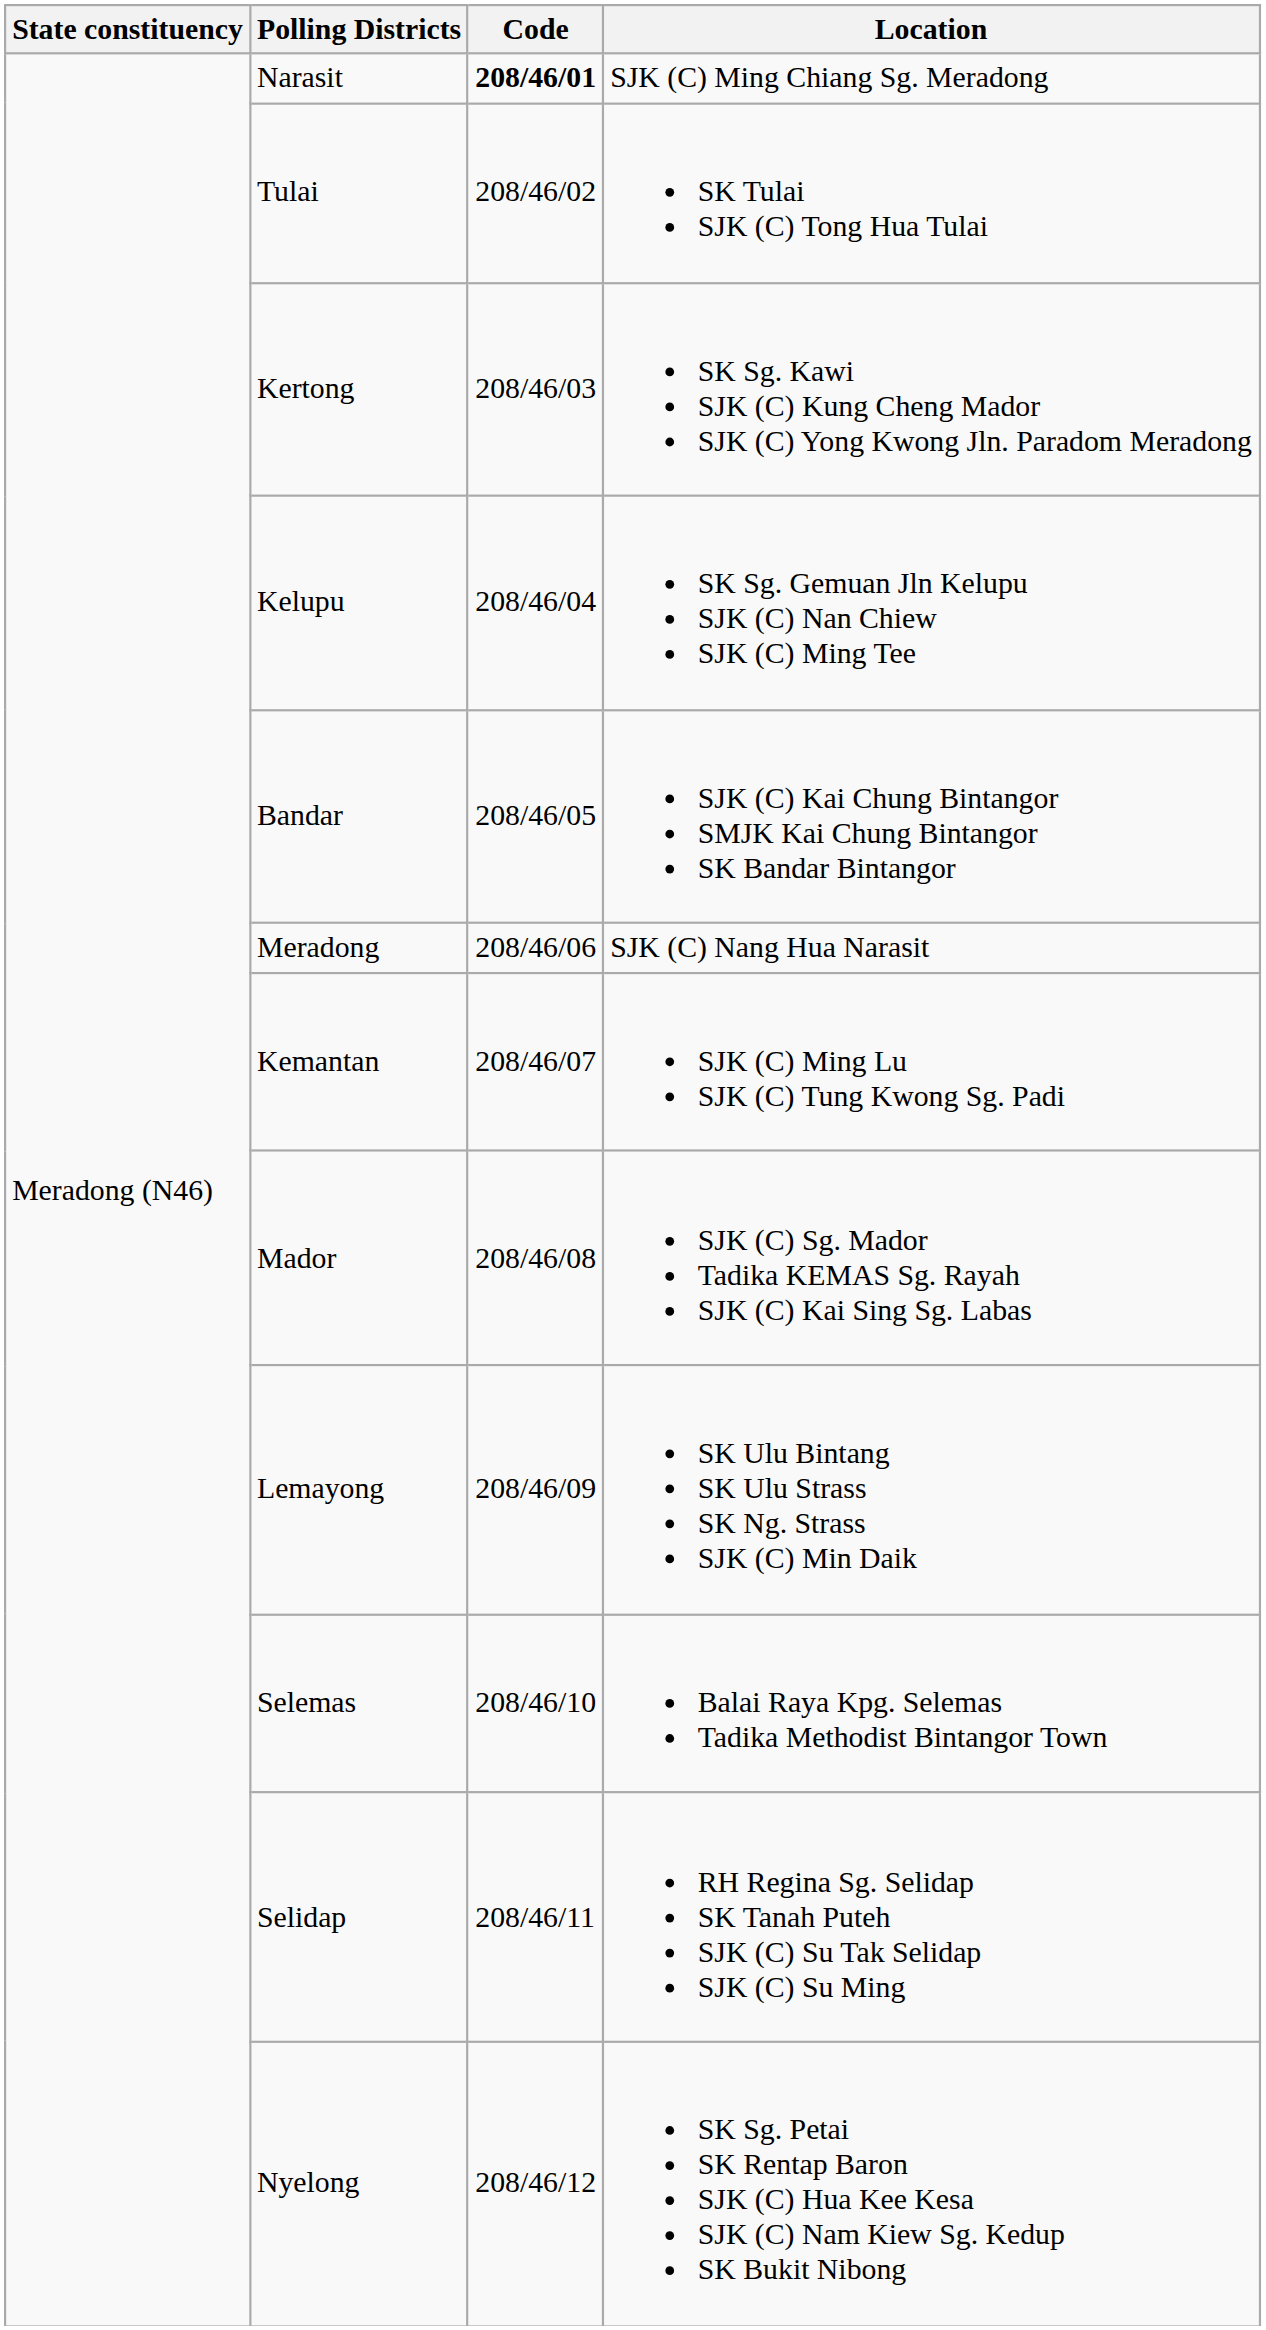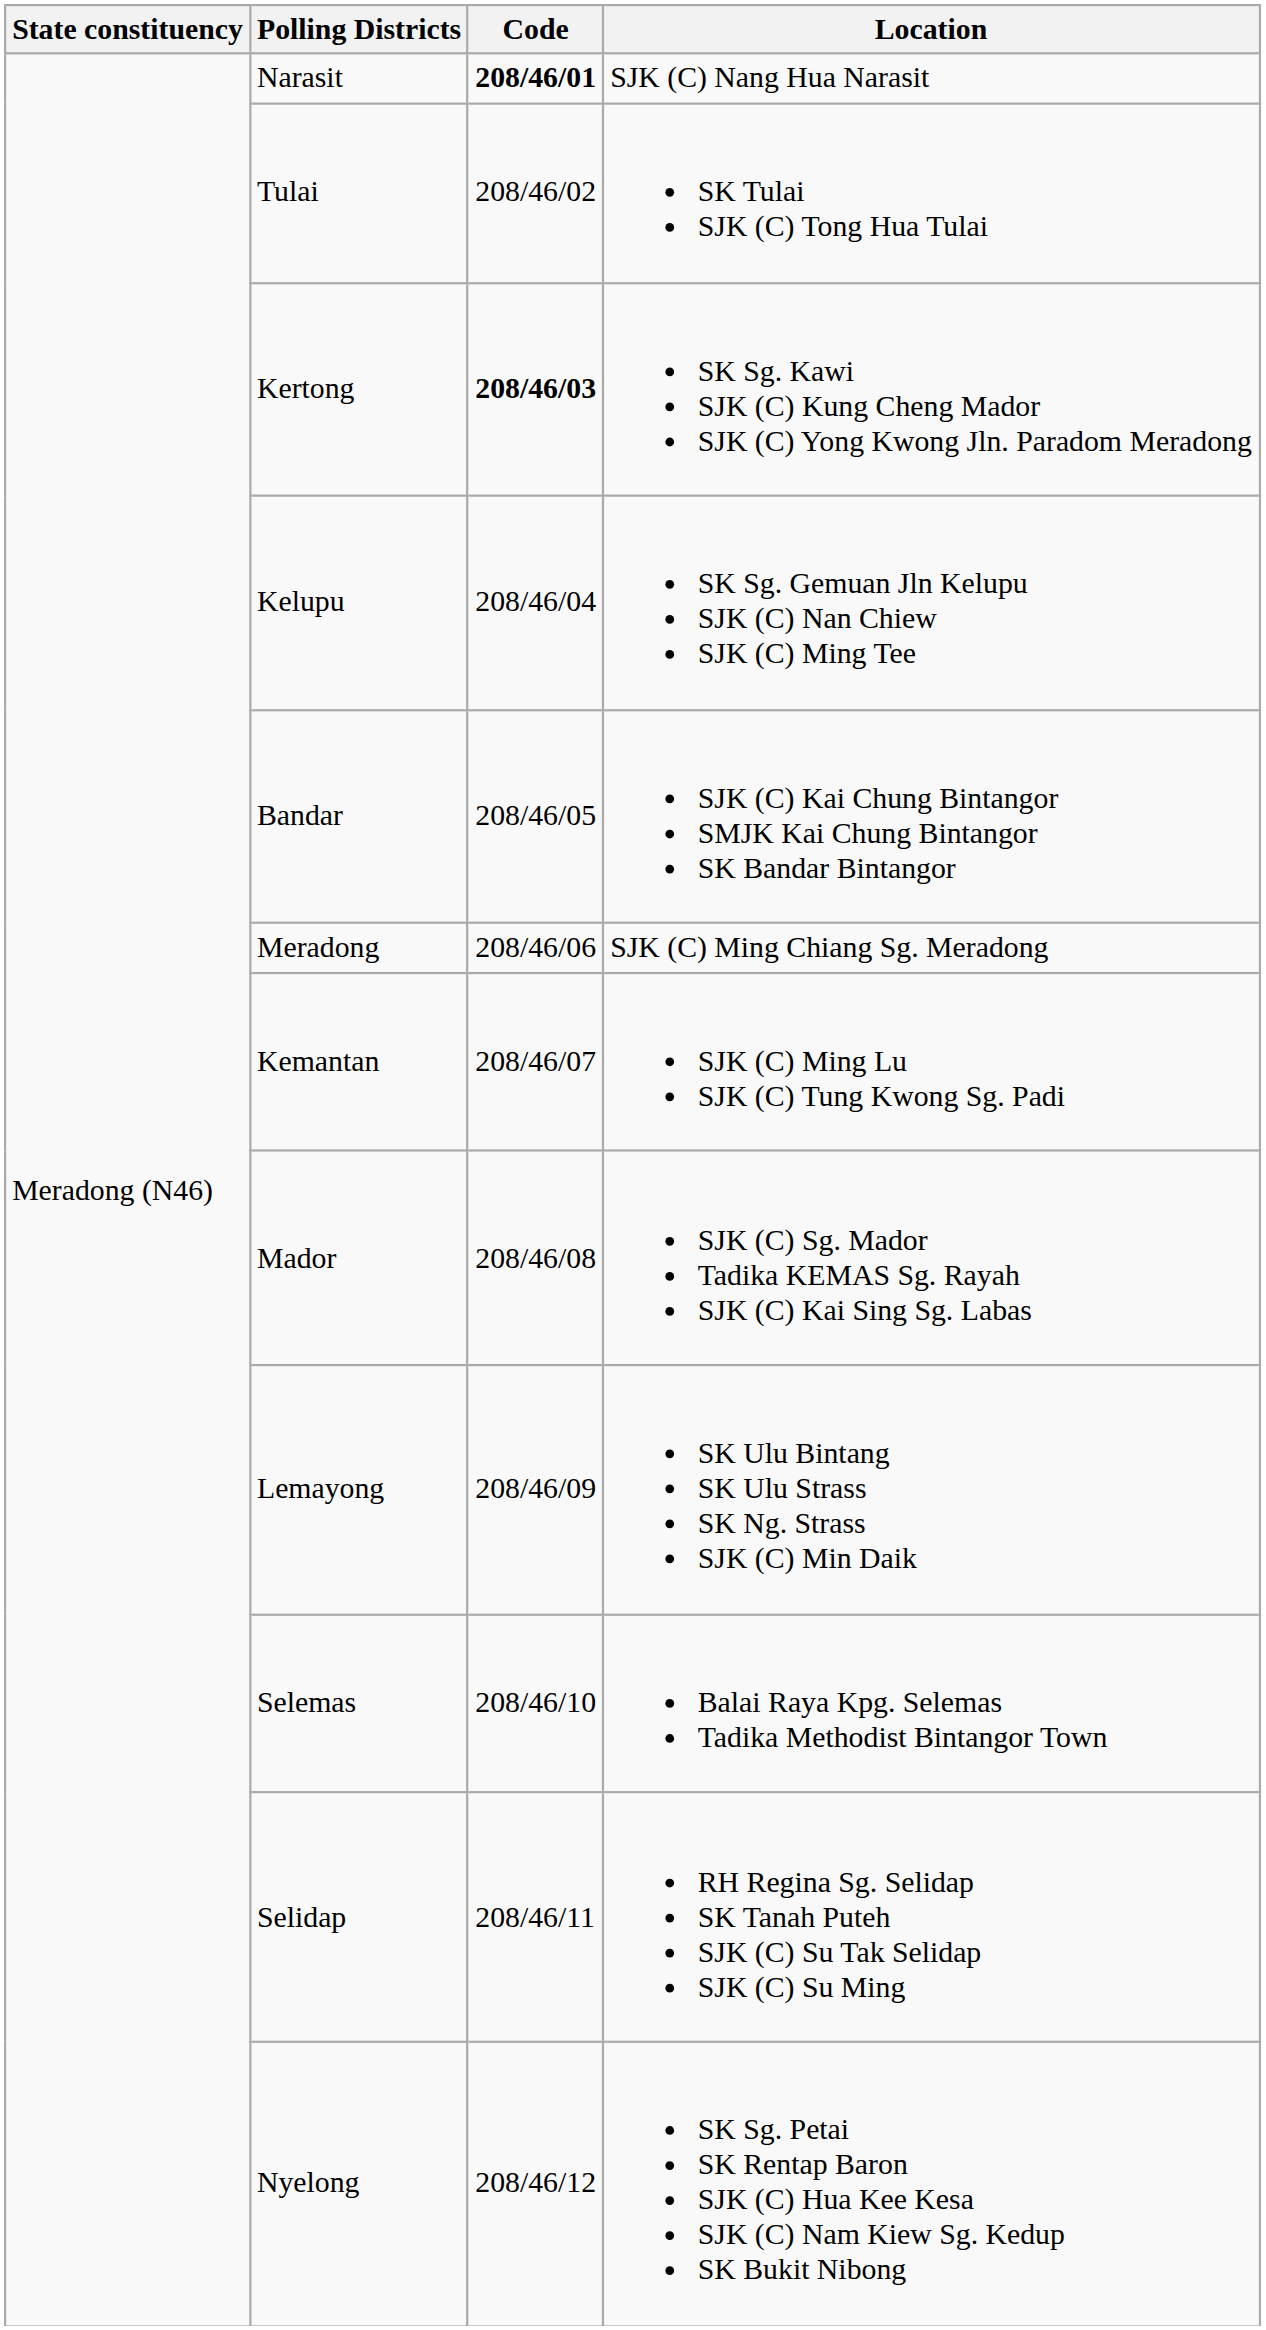 <table class="wikitable sortable mw-collapsible" style="white-space:nowrap;font-size:85%">
 <tr>
 <th>State constituency</th>
 <th>Polling Districts</th>
 <th>Code</th>
 <th>Location</th>
 </tr>
 <tr>
 <td rowspan="12">Meradong (N46)</td>
 <td>Narasit</td>
 <td><strong>208/46/01</strong></td>
-<td>SJK (C) Ming Chiang Sg. Meradong</td>
+<td>SJK (C) Nang Hua Narasit</td>
 </tr>
 <tr>
 <td>Tulai</td>
 <td>208/46/02</td>
 <td><br><ul><li>SK Tulai</li><li>SJK (C) Tong Hua Tulai</li></ul></td>
 </tr>
 <tr>
 <td>Kertong</td>
-<td>208/46/03</td>
+<td><strong>208/46/03</strong></td>
 <td><br><ul><li>SK Sg. Kawi</li><li>SJK (C) Kung Cheng Mador</li><li>SJK (C) Yong Kwong Jln. Paradom Meradong</li></ul></td>
 </tr>
 <tr>
 <td>Kelupu</td>
 <td>208/46/04</td>
 <td><br><ul><li>SK Sg. Gemuan Jln Kelupu</li><li>SJK (C) Nan Chiew</li><li>SJK (C) Ming Tee</li></ul></td>
 </tr>
 <tr>
 <td>Bandar</td>
 <td>208/46/05</td>
 <td><br><ul><li>SJK (C) Kai Chung Bintangor</li><li>SMJK Kai Chung Bintangor</li><li>SK Bandar Bintangor</li></ul></td>
 </tr>
 <tr>
 <td>Meradong</td>
 <td>208/46/06</td>
-<td>SJK (C) Nang Hua Narasit</td>
+<td>SJK (C) Ming Chiang Sg. Meradong</td>
 </tr>
 <tr>
 <td>Kemantan</td>
 <td>208/46/07</td>
 <td><br><ul><li>SJK (C) Ming Lu</li><li>SJK (C) Tung Kwong Sg. Padi</li></ul></td>
 </tr>
 <tr>
 <td>Mador</td>
 <td>208/46/08</td>
 <td><br><ul><li>SJK (C) Sg. Mador</li><li>Tadika KEMAS Sg. Rayah</li><li>SJK (C) Kai Sing Sg. Labas</li></ul></td>
 </tr>
 <tr>
 <td>Lemayong</td>
 <td>208/46/09</td>
 <td><br><ul><li>SK Ulu Bintang</li><li>SK Ulu Strass</li><li>SK Ng. Strass</li><li>SJK (C) Min Daik</li></ul></td>
 </tr>
 <tr>
 <td>Selemas</td>
 <td>208/46/10</td>
 <td><br><ul><li>Balai Raya Kpg. Selemas</li><li>Tadika Methodist Bintangor Town</li></ul></td>
 </tr>
 <tr>
 <td>Selidap</td>
 <td>208/46/11</td>
 <td><br><ul><li>RH Regina Sg. Selidap</li><li>SK Tanah Puteh</li><li>SJK (C) Su Tak Selidap</li><li>SJK (C) Su Ming</li></ul></td>
 </tr>
 <tr>
 <td>Nyelong</td>
 <td>208/46/12</td>
 <td><br><ul><li>SK Sg. Petai</li><li>SK Rentap Baron</li><li>SJK (C) Hua Kee Kesa</li><li>SJK (C) Nam Kiew Sg. Kedup</li><li>SK Bukit Nibong</li></ul></td>
 </tr>
 </table>
